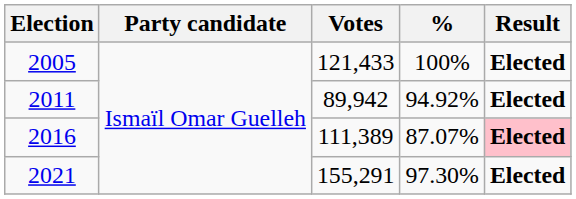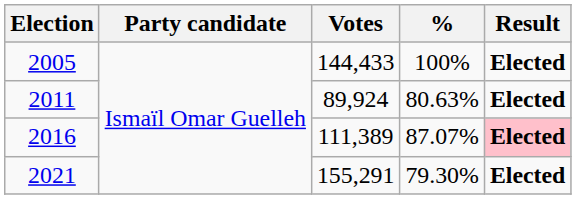 <table class="wikitable" style="text-align:center">
 <tr>
 <th>Election</th>
 <th>Party candidate</th>
 <th>Votes</th>
 <th>%</th>
 <th>Result</th>
 </tr>
 <tr>
 <td><a href='#'>2005</a></td>
 <td rowspan="4"><a href='#'>Ismaïl Omar Guelleh</a></td>
-<td>121,433</td>
+<td>144,433</td>
 <td>100%</td>
 <td><strong>Elected</strong> </td>
 </tr>
 <tr>
 <td><a href='#'>2011</a></td>
-<td>89,942</td>
-<td>94.92%</td>
+<td>89,924</td>
+<td>80.63%</td>
 <td><strong>Elected</strong> </td>
 </tr>
 <tr>
 <td><a href='#'>2016</a></td>
 <td>111,389</td>
 <td>87.07%</td>
 <td style="background: pink;"><strong>Elected</strong> </td>
 </tr>
 <tr>
 <td><a href='#'>2021</a></td>
 <td>155,291</td>
-<td>97.30%</td>
+<td>79.30%</td>
 <td><strong>Elected</strong> </td>
 </tr>
 </table>
